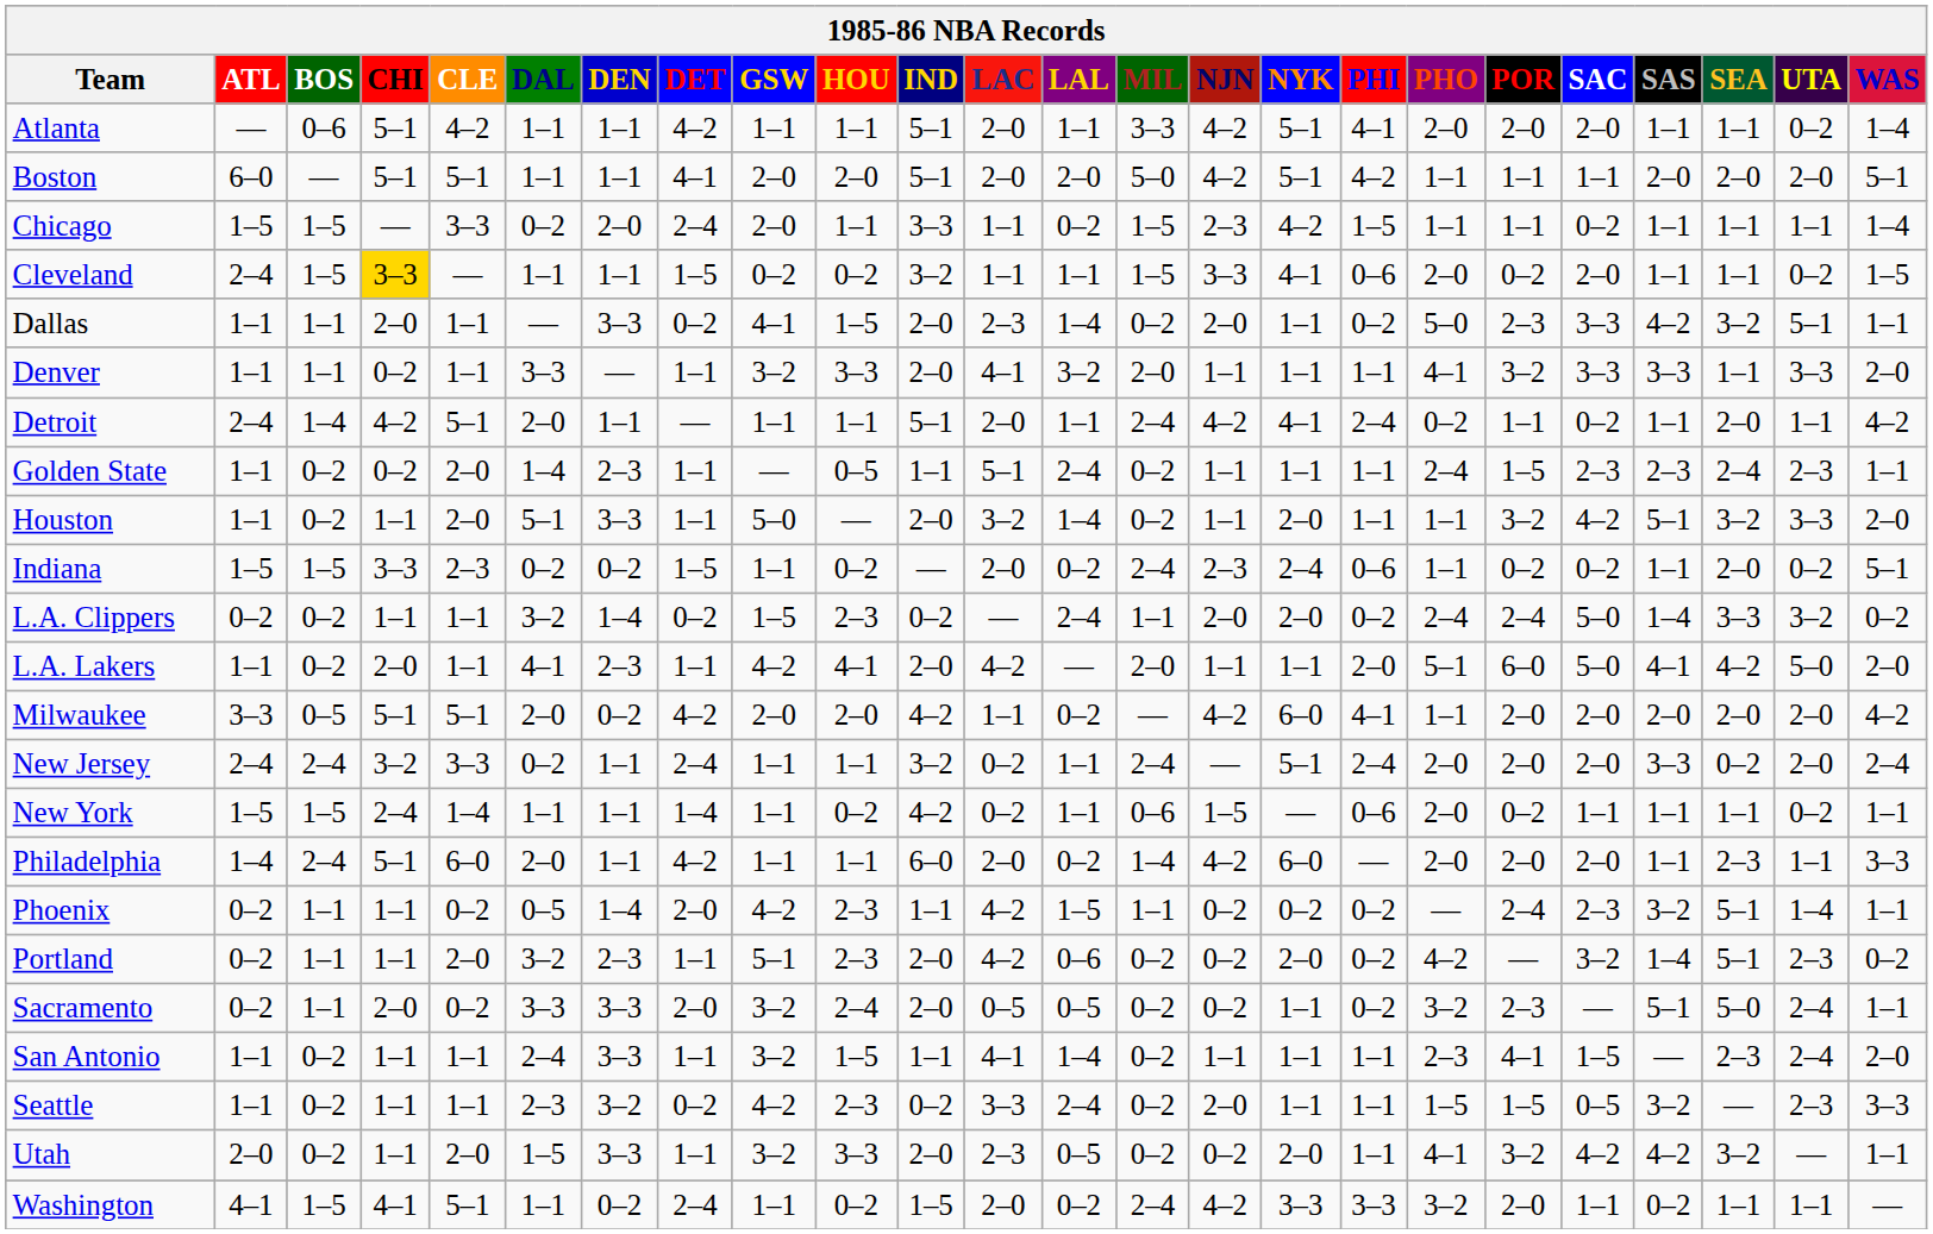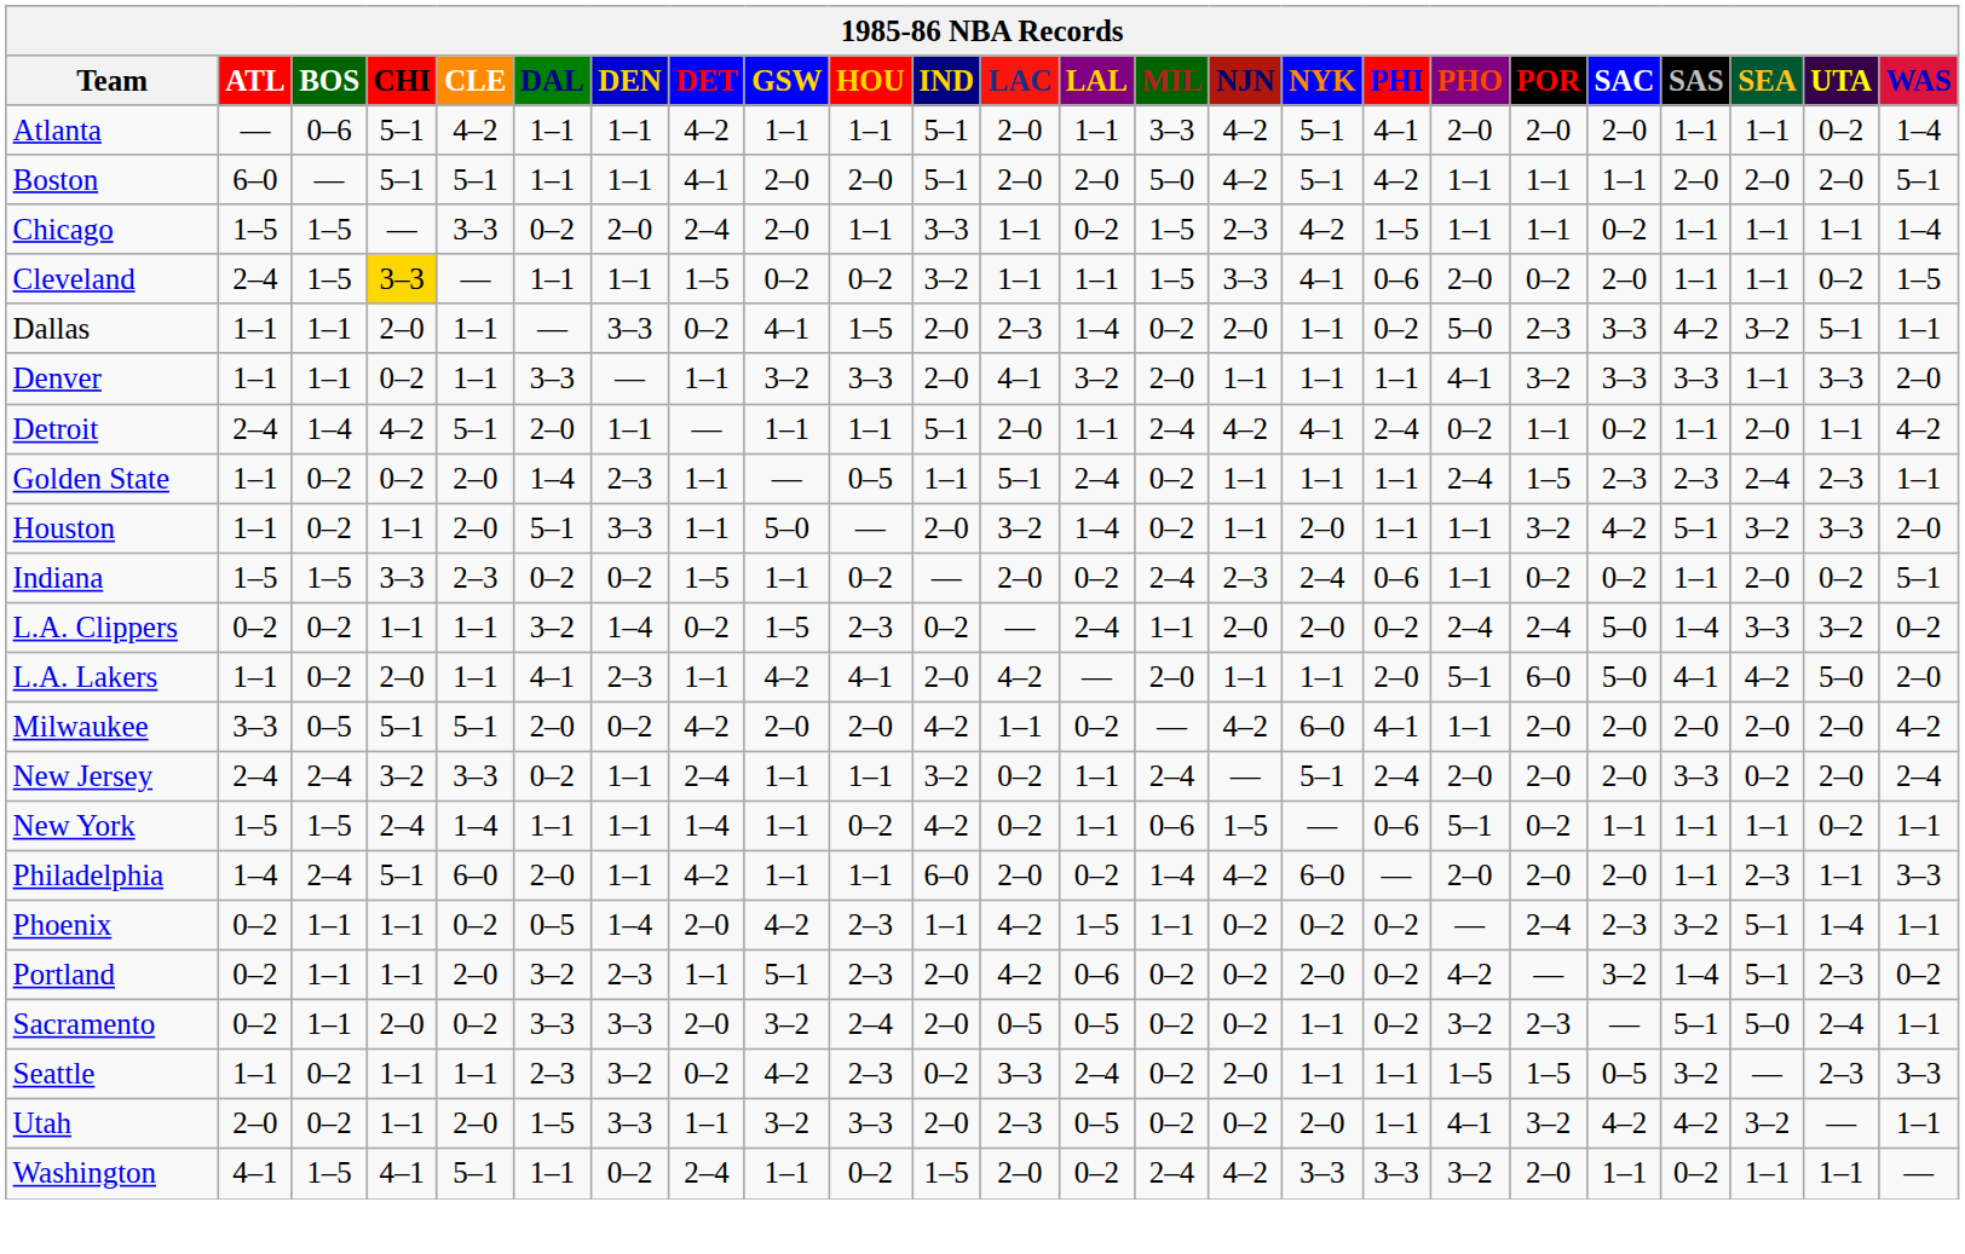 <table class="wikitable" style="font-size:95%; text-align:center;">
 <tr>
 <th colspan=24>1985-86 NBA Records</th>
 </tr>
 <tr>
 <th width=100>Team</th>
 <th style="background:#FF0000;color:#FFFFFF;width=35">ATL</th>
 <th style="background:#006400;color:#FFFFFF;width=35">BOS</th>
 <th style="background:#FF0000;color:#000000;width=35">CHI</th>
 <th style="background:#FF8C00;color:#FFFFFF;width=35">CLE</th>
 <th style="background:#008000;color:#00008B;width=35">DAL</th>
 <th style="background:#0000CD;color:#FFD700;width=35">DEN</th>
 <th style="background:#0000FF;color:#FF0000;width=35">DET</th>
 <th style="background:#0000FF;color:#FFD700;width=35">GSW</th>
 <th style="background:#FF0000;color:#FFD700;width=35">HOU</th>
 <th style="background:#000080;color:#FFD700;width=35">IND</th>
 <th style="background:#F9160D;color:#1A2E8B;width=35">LAC</th>
 <th style="background:#800080;color:#FFD700;width=35">LAL</th>
 <th style="background:#006400;color:#B22222;width=35">MIL</th>
 <th style="background:#B0170C;color:#00056D;width=35">NJN</th>
 <th style="background:#0000FF;color:#FF8C00;width=35">NYK</th>
 <th style="background:#FF0000;color:#0000FF;width=35">PHI</th>
 <th style="background:#800080;color:#FF4500;width=35">PHO</th>
 <th style="background:#000000;color:#FF0000;width=35">POR</th>
 <th style="background:#0000FF;color:#FFFFFF;width=35">SAC</th>
 <th style="background:#000000;color:#C0C0C0;width=35">SAS</th>
 <th style="background:#005831;color:#FFC322;width=35">SEA</th>
 <th style="background:#36004A;color:#FFFF00;width=35">UTA</th>
 <th style="background:#DC143C;color:#0000CD;width=35">WAS</th>
 </tr>
 <tr>
 <td style="text-align:left;"><a href='#'>Atlanta</a></td>
 <td>—</td>
 <td>0–6</td>
 <td>5–1</td>
 <td>4–2</td>
 <td>1–1</td>
 <td>1–1</td>
 <td>4–2</td>
 <td>1–1</td>
 <td>1–1</td>
 <td>5–1</td>
 <td>2–0</td>
 <td>1–1</td>
 <td>3–3</td>
 <td>4–2</td>
 <td>5–1</td>
 <td>4–1</td>
 <td>2–0</td>
 <td>2–0</td>
 <td>2–0</td>
 <td>1–1</td>
 <td>1–1</td>
 <td>0–2</td>
 <td>1–4</td>
 </tr>
 <tr>
 <td style="text-align:left;"><a href='#'>Boston</a></td>
 <td>6–0</td>
 <td>—</td>
 <td>5–1</td>
 <td>5–1</td>
 <td>1–1</td>
 <td>1–1</td>
 <td>4–1</td>
 <td>2–0</td>
 <td>2–0</td>
 <td>5–1</td>
 <td>2–0</td>
 <td>2–0</td>
 <td>5–0</td>
 <td>4–2</td>
 <td>5–1</td>
 <td>4–2</td>
 <td>1–1</td>
 <td>1–1</td>
 <td>1–1</td>
 <td>2–0</td>
 <td>2–0</td>
 <td>2–0</td>
 <td>5–1</td>
 </tr>
 <tr>
 <td style="text-align:left;"><a href='#'>Chicago</a></td>
 <td>1–5</td>
 <td>1–5</td>
 <td>—</td>
 <td>3–3</td>
 <td>0–2</td>
 <td>2–0</td>
 <td>2–4</td>
 <td>2–0</td>
 <td>1–1</td>
 <td>3–3</td>
 <td>1–1</td>
 <td>0–2</td>
 <td>1–5</td>
 <td>2–3</td>
 <td>4–2</td>
 <td>1–5</td>
 <td>1–1</td>
 <td>1–1</td>
 <td>0–2</td>
 <td>1–1</td>
 <td>1–1</td>
 <td>1–1</td>
 <td>1–4</td>
 </tr>
 <tr>
 <td style="text-align:left;"><a href='#'>Cleveland</a></td>
 <td>2–4</td>
 <td>1–5</td>
 <td style="background: gold;">3–3</td>
 <td>—</td>
 <td>1–1</td>
 <td>1–1</td>
 <td>1–5</td>
 <td>0–2</td>
 <td>0–2</td>
 <td>3–2</td>
 <td>1–1</td>
 <td>1–1</td>
 <td>1–5</td>
 <td>3–3</td>
 <td>4–1</td>
 <td>0–6</td>
 <td>2–0</td>
 <td>0–2</td>
 <td>2–0</td>
 <td>1–1</td>
 <td>1–1</td>
 <td>0–2</td>
 <td>1–5</td>
 </tr>
 <tr>
 <td style="text-align:left;">Dallas</td>
 <td>1–1</td>
 <td>1–1</td>
 <td>2–0</td>
 <td>1–1</td>
 <td>—</td>
 <td>3–3</td>
 <td>0–2</td>
 <td>4–1</td>
 <td>1–5</td>
 <td>2–0</td>
 <td>2–3</td>
 <td>1–4</td>
 <td>0–2</td>
 <td>2–0</td>
 <td>1–1</td>
 <td>0–2</td>
 <td>5–0</td>
 <td>2–3</td>
 <td>3–3</td>
 <td>4–2</td>
 <td>3–2</td>
 <td>5–1</td>
 <td>1–1</td>
 </tr>
 <tr>
 <td style="text-align:left;"><a href='#'>Denver</a></td>
 <td>1–1</td>
 <td>1–1</td>
 <td>0–2</td>
 <td>1–1</td>
 <td>3–3</td>
 <td>—</td>
 <td>1–1</td>
 <td>3–2</td>
 <td>3–3</td>
 <td>2–0</td>
 <td>4–1</td>
 <td>3–2</td>
 <td>2–0</td>
 <td>1–1</td>
 <td>1–1</td>
 <td>1–1</td>
 <td>4–1</td>
 <td>3–2</td>
 <td>3–3</td>
 <td>3–3</td>
 <td>1–1</td>
 <td>3–3</td>
 <td>2–0</td>
 </tr>
 <tr>
 <td style="text-align:left;"><a href='#'>Detroit</a></td>
 <td>2–4</td>
 <td>1–4</td>
 <td>4–2</td>
 <td>5–1</td>
 <td>2–0</td>
 <td>1–1</td>
 <td>—</td>
 <td>1–1</td>
 <td>1–1</td>
 <td>5–1</td>
 <td>2–0</td>
 <td>1–1</td>
 <td>2–4</td>
 <td>4–2</td>
 <td>4–1</td>
 <td>2–4</td>
 <td>0–2</td>
 <td>1–1</td>
 <td>0–2</td>
 <td>1–1</td>
 <td>2–0</td>
 <td>1–1</td>
 <td>4–2</td>
 </tr>
 <tr>
 <td style="text-align:left;"><a href='#'>Golden State</a></td>
 <td>1–1</td>
 <td>0–2</td>
 <td>0–2</td>
 <td>2–0</td>
 <td>1–4</td>
 <td>2–3</td>
 <td>1–1</td>
 <td>—</td>
 <td>0–5</td>
 <td>1–1</td>
 <td>5–1</td>
 <td>2–4</td>
 <td>0–2</td>
 <td>1–1</td>
 <td>1–1</td>
 <td>1–1</td>
 <td>2–4</td>
 <td>1–5</td>
 <td>2–3</td>
 <td>2–3</td>
 <td>2–4</td>
 <td>2–3</td>
 <td>1–1</td>
 </tr>
 <tr>
 <td style="text-align:left;"><a href='#'>Houston</a></td>
 <td>1–1</td>
 <td>0–2</td>
 <td>1–1</td>
 <td>2–0</td>
 <td>5–1</td>
 <td>3–3</td>
 <td>1–1</td>
 <td>5–0</td>
 <td>—</td>
 <td>2–0</td>
 <td>3–2</td>
 <td>1–4</td>
 <td>0–2</td>
 <td>1–1</td>
 <td>2–0</td>
 <td>1–1</td>
 <td>1–1</td>
 <td>3–2</td>
 <td>4–2</td>
 <td>5–1</td>
 <td>3–2</td>
 <td>3–3</td>
 <td>2–0</td>
 </tr>
 <tr>
 <td style="text-align:left;"><a href='#'>Indiana</a></td>
 <td>1–5</td>
 <td>1–5</td>
 <td>3–3</td>
 <td>2–3</td>
 <td>0–2</td>
 <td>0–2</td>
 <td>1–5</td>
 <td>1–1</td>
 <td>0–2</td>
 <td>—</td>
 <td>2–0</td>
 <td>0–2</td>
 <td>2–4</td>
 <td>2–3</td>
 <td>2–4</td>
 <td>0–6</td>
 <td>1–1</td>
 <td>0–2</td>
 <td>0–2</td>
 <td>1–1</td>
 <td>2–0</td>
 <td>0–2</td>
 <td>5–1</td>
 </tr>
 <tr>
 <td style="text-align:left;"><a href='#'>L.A. Clippers</a></td>
 <td>0–2</td>
 <td>0–2</td>
 <td>1–1</td>
 <td>1–1</td>
 <td>3–2</td>
 <td>1–4</td>
 <td>0–2</td>
 <td>1–5</td>
 <td>2–3</td>
 <td>0–2</td>
 <td>—</td>
 <td>2–4</td>
 <td>1–1</td>
 <td>2–0</td>
 <td>2–0</td>
 <td>0–2</td>
 <td>2–4</td>
 <td>2–4</td>
 <td>5–0</td>
 <td>1–4</td>
 <td>3–3</td>
 <td>3–2</td>
 <td>0–2</td>
 </tr>
 <tr>
 <td style="text-align:left;"><a href='#'>L.A. Lakers</a></td>
 <td>1–1</td>
 <td>0–2</td>
 <td>2–0</td>
 <td>1–1</td>
 <td>4–1</td>
 <td>2–3</td>
 <td>1–1</td>
 <td>4–2</td>
 <td>4–1</td>
 <td>2–0</td>
 <td>4–2</td>
 <td>—</td>
 <td>2–0</td>
 <td>1–1</td>
 <td>1–1</td>
 <td>2–0</td>
 <td>5–1</td>
 <td>6–0</td>
 <td>5–0</td>
 <td>4–1</td>
 <td>4–2</td>
 <td>5–0</td>
 <td>2–0</td>
 </tr>
 <tr>
 <td style="text-align:left;"><a href='#'>Milwaukee</a></td>
 <td>3–3</td>
 <td>0–5</td>
 <td>5–1</td>
 <td>5–1</td>
 <td>2–0</td>
 <td>0–2</td>
 <td>4–2</td>
 <td>2–0</td>
 <td>2–0</td>
 <td>4–2</td>
 <td>1–1</td>
 <td>0–2</td>
 <td>—</td>
 <td>4–2</td>
 <td>6–0</td>
 <td>4–1</td>
 <td>1–1</td>
 <td>2–0</td>
 <td>2–0</td>
 <td>2–0</td>
 <td>2–0</td>
 <td>2–0</td>
 <td>4–2</td>
 </tr>
 <tr>
 <td style="text-align:left;"><a href='#'>New Jersey</a></td>
 <td>2–4</td>
 <td>2–4</td>
 <td>3–2</td>
 <td>3–3</td>
 <td>0–2</td>
 <td>1–1</td>
 <td>2–4</td>
 <td>1–1</td>
 <td>1–1</td>
 <td>3–2</td>
 <td>0–2</td>
 <td>1–1</td>
 <td>2–4</td>
 <td>—</td>
 <td>5–1</td>
 <td>2–4</td>
 <td>2–0</td>
 <td>2–0</td>
 <td>2–0</td>
 <td>3–3</td>
 <td>0–2</td>
 <td>2–0</td>
 <td>2–4</td>
 </tr>
 <tr>
 <td style="text-align:left;"><a href='#'>New York</a></td>
 <td>1–5</td>
 <td>1–5</td>
 <td>2–4</td>
 <td>1–4</td>
 <td>1–1</td>
 <td>1–1</td>
 <td>1–4</td>
 <td>1–1</td>
 <td>0–2</td>
 <td>4–2</td>
 <td>0–2</td>
 <td>1–1</td>
 <td>0–6</td>
 <td>1–5</td>
 <td>—</td>
 <td>0–6</td>
-<td>2–0</td>
+<td>5–1</td>
 <td>0–2</td>
 <td>1–1</td>
 <td>1–1</td>
 <td>1–1</td>
 <td>0–2</td>
 <td>1–1</td>
 </tr>
 <tr>
 <td style="text-align:left;"><a href='#'>Philadelphia</a></td>
 <td>1–4</td>
 <td>2–4</td>
 <td>5–1</td>
 <td>6–0</td>
 <td>2–0</td>
 <td>1–1</td>
 <td>4–2</td>
 <td>1–1</td>
 <td>1–1</td>
 <td>6–0</td>
 <td>2–0</td>
 <td>0–2</td>
 <td>1–4</td>
 <td>4–2</td>
 <td>6–0</td>
 <td>—</td>
 <td>2–0</td>
 <td>2–0</td>
 <td>2–0</td>
 <td>1–1</td>
 <td>2–3</td>
 <td>1–1</td>
 <td>3–3</td>
 </tr>
 <tr>
 <td style="text-align:left;"><a href='#'>Phoenix</a></td>
 <td>0–2</td>
 <td>1–1</td>
 <td>1–1</td>
 <td>0–2</td>
 <td>0–5</td>
 <td>1–4</td>
 <td>2–0</td>
 <td>4–2</td>
 <td>2–3</td>
 <td>1–1</td>
 <td>4–2</td>
 <td>1–5</td>
 <td>1–1</td>
 <td>0–2</td>
 <td>0–2</td>
 <td>0–2</td>
 <td>—</td>
 <td>2–4</td>
 <td>2–3</td>
 <td>3–2</td>
 <td>5–1</td>
 <td>1–4</td>
 <td>1–1</td>
 </tr>
 <tr>
 <td style="text-align:left;"><a href='#'>Portland</a></td>
 <td>0–2</td>
 <td>1–1</td>
 <td>1–1</td>
 <td>2–0</td>
 <td>3–2</td>
 <td>2–3</td>
 <td>1–1</td>
 <td>5–1</td>
 <td>2–3</td>
 <td>2–0</td>
 <td>4–2</td>
 <td>0–6</td>
 <td>0–2</td>
 <td>0–2</td>
 <td>2–0</td>
 <td>0–2</td>
 <td>4–2</td>
 <td>—</td>
 <td>3–2</td>
 <td>1–4</td>
 <td>5–1</td>
 <td>2–3</td>
 <td>0–2</td>
 </tr>
 <tr>
 <td style="text-align:left;"><a href='#'>Sacramento</a></td>
 <td>0–2</td>
 <td>1–1</td>
 <td>2–0</td>
 <td>0–2</td>
 <td>3–3</td>
 <td>3–3</td>
 <td>2–0</td>
 <td>3–2</td>
 <td>2–4</td>
 <td>2–0</td>
 <td>0–5</td>
 <td>0–5</td>
 <td>0–2</td>
 <td>0–2</td>
 <td>1–1</td>
 <td>0–2</td>
 <td>3–2</td>
 <td>2–3</td>
 <td>—</td>
 <td>5–1</td>
 <td>5–0</td>
 <td>2–4</td>
 <td>1–1</td>
 </tr>
 <tr>
-<td style="text-align:left;"><a href='#'>San Antonio</a></td>
-<td>1–1</td>
-<td>0–2</td>
-<td>1–1</td>
-<td>1–1</td>
-<td>2–4</td>
-<td>3–3</td>
-<td>1–1</td>
-<td>3–2</td>
-<td>1–5</td>
-<td>1–1</td>
-<td>4–1</td>
-<td>1–4</td>
-<td>0–2</td>
-<td>1–1</td>
-<td>1–1</td>
-<td>1–1</td>
-<td>2–3</td>
-<td>4–1</td>
-<td>1–5</td>
-<td>—</td>
-<td>2–3</td>
-<td>2–4</td>
-<td>2–0</td>
-</tr>
-<tr>
 <td style="text-align:left;"><a href='#'>Seattle</a></td>
 <td>1–1</td>
 <td>0–2</td>
 <td>1–1</td>
 <td>1–1</td>
 <td>2–3</td>
 <td>3–2</td>
 <td>0–2</td>
 <td>4–2</td>
 <td>2–3</td>
 <td>0–2</td>
 <td>3–3</td>
 <td>2–4</td>
 <td>0–2</td>
 <td>2–0</td>
 <td>1–1</td>
 <td>1–1</td>
 <td>1–5</td>
 <td>1–5</td>
 <td>0–5</td>
 <td>3–2</td>
 <td>—</td>
 <td>2–3</td>
 <td>3–3</td>
 </tr>
 <tr>
 <td style="text-align:left;"><a href='#'>Utah</a></td>
 <td>2–0</td>
 <td>0–2</td>
 <td>1–1</td>
 <td>2–0</td>
 <td>1–5</td>
 <td>3–3</td>
 <td>1–1</td>
 <td>3–2</td>
 <td>3–3</td>
 <td>2–0</td>
 <td>2–3</td>
 <td>0–5</td>
 <td>0–2</td>
 <td>0–2</td>
 <td>2–0</td>
 <td>1–1</td>
 <td>4–1</td>
 <td>3–2</td>
 <td>4–2</td>
 <td>4–2</td>
 <td>3–2</td>
 <td>—</td>
 <td>1–1</td>
 </tr>
 <tr>
 <td style="text-align:left;"><a href='#'>Washington</a></td>
 <td>4–1</td>
 <td>1–5</td>
 <td>4–1</td>
 <td>5–1</td>
 <td>1–1</td>
 <td>0–2</td>
 <td>2–4</td>
 <td>1–1</td>
 <td>0–2</td>
 <td>1–5</td>
 <td>2–0</td>
 <td>0–2</td>
 <td>2–4</td>
 <td>4–2</td>
 <td>3–3</td>
 <td>3–3</td>
 <td>3–2</td>
 <td>2–0</td>
 <td>1–1</td>
 <td>0–2</td>
 <td>1–1</td>
 <td>1–1</td>
 <td>—</td>
 </tr>
 </table>
